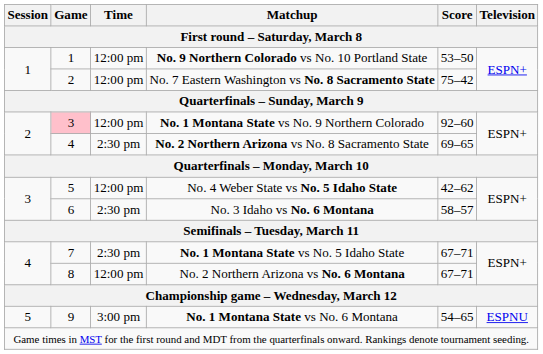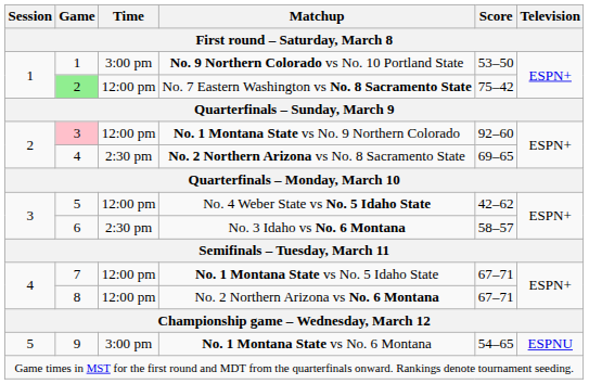 <table class="wikitable" style="font-size: 95%; text-align:center">
 <tr>
 <th>Session</th>
 <th>Game</th>
 <th>Time</th>
 <th>Matchup</th>
 <th>Score</th>
 <th>Television</th>
 </tr>
 <tr>
 <th colspan="6">First round – Saturday, March 8</th>
 </tr>
 <tr>
 <td rowspan="2">1</td>
 <td>1</td>
-<td>12:00 pm</td>
+<td>3:00 pm</td>
 <td><strong>No. 9 Northern Colorado</strong> vs No. 10 Portland State</td>
 <td>53–50</td>
 <td rowspan="2"><a href='#'>ESPN+</a></td>
 </tr>
 <tr>
-<td>2</td>
+<td style="background: lightgreen;">2</td>
 <td>12:00 pm</td>
 <td>No. 7 Eastern Washington vs <strong>No. 8 Sacramento State</strong></td>
 <td>75–42</td>
 </tr>
 <tr>
 <th colspan="6">Quarterfinals – Sunday, March 9</th>
 </tr>
 <tr>
 <td rowspan="2">2</td>
 <td style="background: pink;">3</td>
 <td>12:00 pm</td>
 <td><strong>No. 1 Montana State</strong> vs No. 9 Northern Colorado</td>
 <td>92–60</td>
 <td rowspan="2">ESPN+</td>
 </tr>
 <tr>
 <td>4</td>
 <td>2:30 pm</td>
 <td><strong>No. 2 Northern Arizona</strong> vs No. 8 Sacramento State</td>
 <td>69–65</td>
 </tr>
 <tr>
 <th colspan="6">Quarterfinals – Monday, March 10</th>
 </tr>
 <tr>
 <td rowspan="2">3</td>
 <td>5</td>
 <td>12:00 pm</td>
 <td>No. 4 Weber State vs <strong>No. 5 Idaho State</strong></td>
 <td>42–62</td>
 <td rowspan="2">ESPN+</td>
 </tr>
 <tr>
 <td>6</td>
 <td>2:30 pm</td>
 <td>No. 3 Idaho vs <strong>No. 6 Montana</strong></td>
 <td>58–57</td>
 </tr>
 <tr>
 <th colspan="6">Semifinals – Tuesday, March 11</th>
 </tr>
 <tr>
 <td rowspan="2">4</td>
 <td>7</td>
-<td>2:30 pm</td>
+<td>12:00 pm</td>
 <td><strong>No. 1 Montana State</strong> vs No. 5 Idaho State</td>
 <td>67–71</td>
 <td rowspan="2">ESPN+</td>
 </tr>
 <tr>
 <td>8</td>
 <td>12:00 pm</td>
 <td>No. 2 Northern Arizona vs <strong>No. 6 Montana</strong></td>
 <td>67–71</td>
 </tr>
 <tr>
 <th colspan="6">Championship game – Wednesday, March 12</th>
 </tr>
 <tr>
 <td>5</td>
 <td>9</td>
 <td>3:00 pm</td>
 <td><strong>No. 1 Montana State</strong> vs No. 6 Montana</td>
 <td>54–65</td>
 <td><a href='#'>ESPNU</a></td>
 </tr>
 <tr>
 <td colspan=7><small>Game times in <a href='#'>MST</a> for the first round and MDT from the quarterfinals onward. Rankings denote tournament seeding.</small></td>
 </tr>
 </table>
